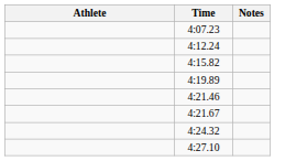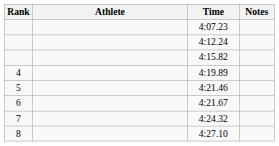 <table class="wikitable" style="text-align:center">
 <tr>
+<th width=40>Rank</th>
 <th width=250>Athlete</th>
 <th width=80>Time</th>
 <th width=50>Notes</th>
 </tr>
 <tr>
+<td></td>
 <td align=left></td>
 <td>4:07.23</td>
 <td></td>
 </tr>
 <tr>
+<td></td>
 <td align=left></td>
 <td>4:12.24</td>
 <td></td>
 </tr>
 <tr>
+<td></td>
 <td align=left></td>
 <td>4:15.82</td>
 <td></td>
 </tr>
 <tr>
+<td>4</td>
 <td align=left></td>
 <td>4:19.89</td>
 <td></td>
 </tr>
 <tr>
+<td>5</td>
 <td align=left></td>
 <td>4:21.46</td>
 <td></td>
 </tr>
 <tr>
+<td>6</td>
 <td align=left></td>
 <td>4:21.67</td>
 <td></td>
 </tr>
 <tr>
+<td>7</td>
 <td align=left></td>
 <td>4:24.32</td>
 <td></td>
 </tr>
 <tr>
+<td>8</td>
 <td align=left></td>
 <td>4:27.10</td>
 <td></td>
 </tr>
 </table>
